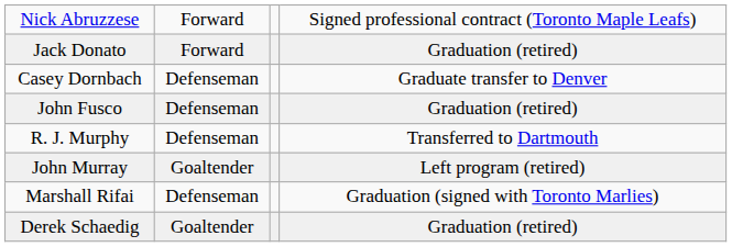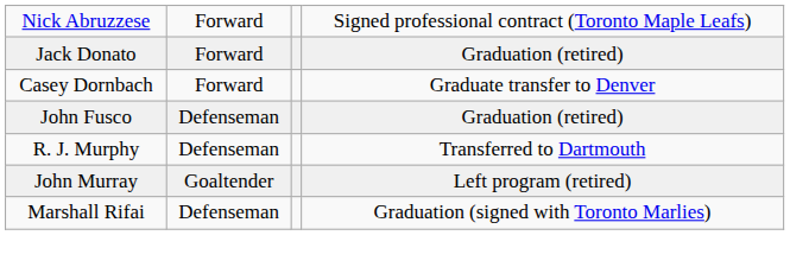 <table class="wikitable" width="70%">
 <tr align="center" bgcolor="">
 <td><a href='#'>Nick Abruzzese</a></td>
 <td>Forward</td>
 <td></td>
 <td>Signed professional contract (<a href='#'>Toronto Maple Leafs</a>)</td>
 </tr>
 <tr align="center" bgcolor="f0f0f0">
 <td>Jack Donato</td>
 <td>Forward</td>
 <td></td>
 <td>Graduation (retired)</td>
 </tr>
 <tr align="center" bgcolor="">
 <td>Casey Dornbach</td>
-<td>Defenseman</td>
+<td>Forward</td>
 <td></td>
 <td>Graduate transfer to <a href='#'>Denver</a></td>
 </tr>
 <tr align="center" bgcolor="f0f0f0">
 <td>John Fusco</td>
 <td>Defenseman</td>
 <td></td>
 <td>Graduation (retired)</td>
 </tr>
 <tr align="center" bgcolor="">
 <td>R. J. Murphy</td>
 <td>Defenseman</td>
 <td></td>
 <td>Transferred to <a href='#'>Dartmouth</a></td>
 </tr>
 <tr align="center" bgcolor="f0f0f0">
 <td>John Murray</td>
 <td>Goaltender</td>
 <td></td>
 <td>Left program (retired)</td>
 </tr>
 <tr align="center" bgcolor="">
 <td>Marshall Rifai</td>
 <td>Defenseman</td>
 <td></td>
 <td>Graduation (signed with <a href='#'>Toronto Marlies</a>)</td>
 </tr>
-<tr align="center" bgcolor="f0f0f0">
-<td>Derek Schaedig</td>
-<td>Goaltender</td>
-<td></td>
-<td>Graduation (retired)</td>
-</tr>
 </table>
